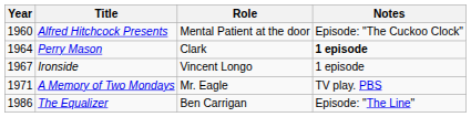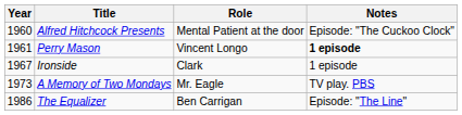 <table class="wikitable sortable">
 <tr>
 <th>Year</th>
 <th>Title</th>
 <th>Role</th>
 <th class="unsortable">Notes</th>
 </tr>
 <tr>
 <td>1960</td>
 <td><em><a href='#'>Alfred Hitchcock Presents</a></em></td>
 <td>Mental Patient at the door</td>
 <td>Episode: "The Cuckoo Clock" </td>
 </tr>
 <tr>
-<td>1964</td>
+<td>1961</td>
 <td><em><a href='#'>Perry Mason</a></em></td>
-<td>Clark</td>
+<td>Vincent Longo</td>
 <td><strong>1 episode</strong></td>
 </tr>
 <tr>
 <td>1967</td>
 <td><em>Ironside</em></td>
-<td>Vincent Longo</td>
+<td>Clark</td>
 <td>1 episode</td>
 </tr>
 <tr>
-<td>1971</td>
+<td>1973</td>
 <td><em><a href='#'>A Memory of Two Mondays</a></em></td>
 <td>Mr. Eagle</td>
 <td>TV play. <a href='#'>PBS</a></td>
 </tr>
 <tr>
 <td>1986</td>
 <td><em><a href='#'>The Equalizer</a></em></td>
 <td>Ben Carrigan</td>
 <td>Episode: "<a href='#'>The Line</a>"</td>
 </tr>
 </table>
